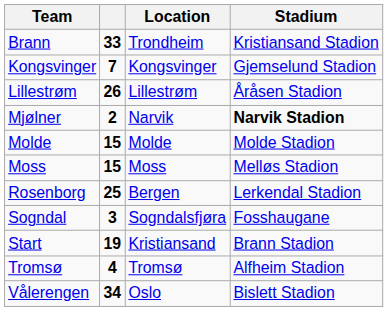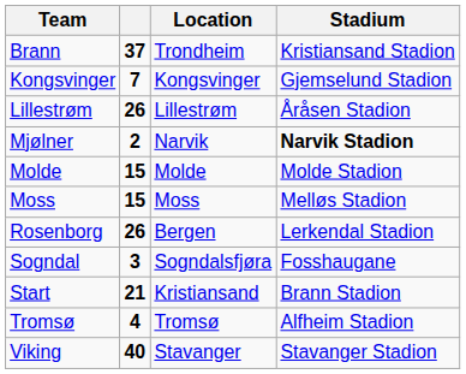 <table class="wikitable sortable" border="1">
 <tr>
 <th>Team</th>
 <th></th>
 <th>Location</th>
 <th>Stadium</th>
 </tr>
 <tr>
 <td><a href='#'>Brann</a></td>
-<td align="center"><strong>33</strong></td>
+<td align="center"><strong>37</strong></td>
 <td><a href='#'>Trondheim</a></td>
 <td><a href='#'>Kristiansand Stadion</a></td>
 </tr>
 <tr>
 <td><a href='#'>Kongsvinger</a></td>
 <td align="center"><strong>7</strong></td>
 <td><a href='#'>Kongsvinger</a></td>
 <td><a href='#'>Gjemselund Stadion</a></td>
 </tr>
 <tr>
 <td><a href='#'>Lillestrøm</a></td>
 <td align="center"><strong>26</strong></td>
 <td><a href='#'>Lillestrøm</a></td>
 <td><a href='#'>Åråsen Stadion</a></td>
 </tr>
 <tr>
 <td><a href='#'>Mjølner</a></td>
 <td align="center"><strong>2</strong></td>
 <td><a href='#'>Narvik</a></td>
 <td><strong>Narvik Stadion</strong></td>
 </tr>
 <tr>
 <td><a href='#'>Molde</a></td>
 <td align="center"><strong>15</strong></td>
 <td><a href='#'>Molde</a></td>
 <td><a href='#'>Molde Stadion</a></td>
 </tr>
 <tr>
 <td><a href='#'>Moss</a></td>
 <td align="center"><strong>15</strong></td>
 <td><a href='#'>Moss</a></td>
 <td><a href='#'>Melløs Stadion</a></td>
 </tr>
 <tr>
 <td><a href='#'>Rosenborg</a></td>
-<td align="center"><strong>25</strong></td>
+<td align="center"><strong>26</strong></td>
 <td><a href='#'>Bergen</a></td>
 <td><a href='#'>Lerkendal Stadion</a></td>
 </tr>
 <tr>
 <td><a href='#'>Sogndal</a></td>
 <td align="center"><strong>3</strong></td>
 <td><a href='#'>Sogndalsfjøra</a></td>
 <td><a href='#'>Fosshaugane</a></td>
 </tr>
 <tr>
 <td><a href='#'>Start</a></td>
-<td align="center"><strong>19</strong></td>
+<td align="center"><strong>21</strong></td>
 <td><a href='#'>Kristiansand</a></td>
 <td><a href='#'>Brann Stadion</a></td>
 </tr>
 <tr>
 <td><a href='#'>Tromsø</a></td>
 <td align="center"><strong>4</strong></td>
 <td><a href='#'>Tromsø</a></td>
 <td><a href='#'>Alfheim Stadion</a></td>
 </tr>
 <tr>
-<td><a href='#'>Vålerengen</a></td>
-<td align="center"><strong>34</strong></td>
-<td><a href='#'>Oslo</a></td>
-<td><a href='#'>Bislett Stadion</a></td>
+<td><a href='#'>Viking</a></td>
+<td align="center"><strong>40</strong></td>
+<td><a href='#'>Stavanger</a></td>
+<td><a href='#'>Stavanger Stadion</a></td>
 </tr>
 </table>
